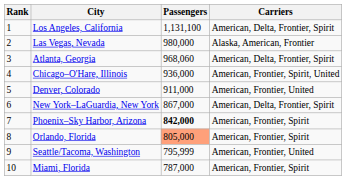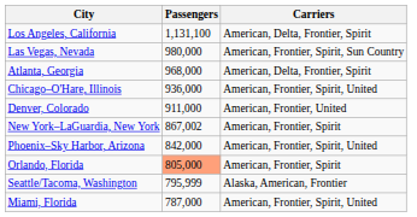 <table class="wikitable sortable" style="font-size: 95%;">
 <tr>
-<th>Rank</th>
 <th>City</th>
 <th>Passengers</th>
 <th>Carriers</th>
 </tr>
 <tr>
-<td>1</td>
 <td> <a href='#'>Los Angeles, California</a></td>
 <td>1,131,100</td>
 <td>American, Delta, Frontier, Spirit</td>
 </tr>
 <tr>
-<td>2</td>
 <td> <a href='#'>Las Vegas, Nevada</a></td>
 <td>980,000</td>
-<td>Alaska, American, Frontier</td>
+<td>American, Frontier, Spirit, Sun Country</td>
 </tr>
 <tr>
-<td>3</td>
 <td> <a href='#'>Atlanta, Georgia</a></td>
-<td>968,060</td>
+<td>968,000</td>
 <td>American, Delta, Frontier, Spirit</td>
 </tr>
 <tr>
-<td>4</td>
 <td> <a href='#'>Chicago–O'Hare, Illinois</a></td>
 <td>936,000</td>
 <td>American, Frontier, Spirit, United</td>
 </tr>
 <tr>
-<td>5</td>
 <td> <a href='#'>Denver, Colorado</a></td>
 <td>911,000</td>
 <td>American, Frontier, United</td>
 </tr>
 <tr>
-<td>6</td>
 <td> <a href='#'>New York–LaGuardia, New York</a></td>
-<td>867,000</td>
-<td>American, Delta, Frontier, Spirit</td>
-</tr>
-<tr>
-<td>7</td>
-<td> <a href='#'>Phoenix–Sky Harbor, Arizona</a></td>
-<td><strong>842,000</strong></td>
+<td>867,002</td>
 <td>American, Frontier, Spirit</td>
 </tr>
 <tr>
-<td>8</td>
+<td> <a href='#'>Phoenix–Sky Harbor, Arizona</a></td>
+<td>842,000</td>
+<td>American, Frontier, Spirit, United</td>
+</tr>
+<tr>
 <td> <a href='#'>Orlando, Florida</a></td>
 <td style="background: lightsalmon;">805,000</td>
 <td>American, Frontier, Spirit</td>
 </tr>
 <tr>
-<td>9</td>
 <td> <a href='#'>Seattle/Tacoma, Washington</a></td>
 <td>795,999</td>
-<td>American, Frontier, United</td>
+<td>Alaska, American, Frontier</td>
 </tr>
 <tr>
-<td>10</td>
 <td> <a href='#'>Miami, Florida</a></td>
 <td>787,000</td>
-<td>American, Frontier, Spirit</td>
+<td>American, Frontier, Spirit, United</td>
 </tr>
 </table>
